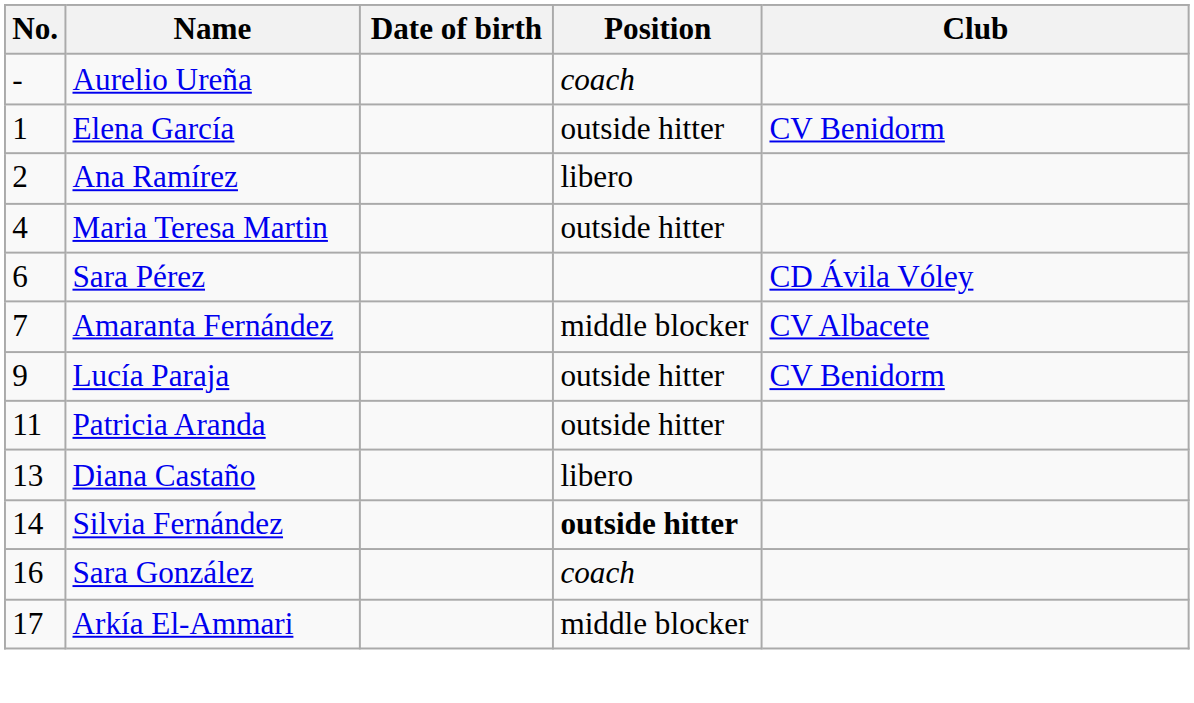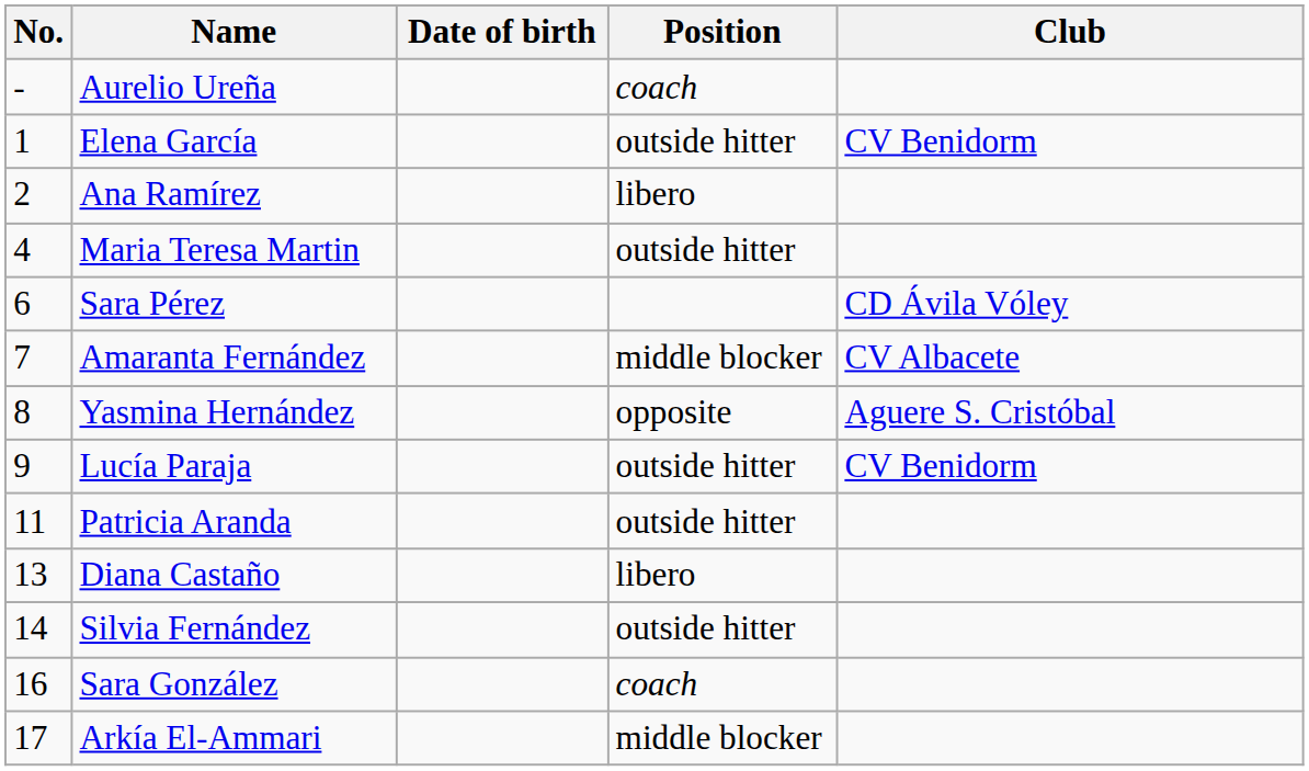 <table class=wikitable sortable style=font-size:100%; text-align:center;>
 <tr>
 <th>No.</th>
 <th style=width:12em>Name</th>
 <th style=width:8em>Date of birth</th>
 <th style=width:8em>Position</th>
 <th style=width:19em>Club</th>
 </tr>
 <tr>
 <td>-</td>
 <td><a href='#'>Aurelio Ureña</a></td>
 <td></td>
 <td><em>coach</em></td>
 <td></td>
 </tr>
 <tr>
 <td>1</td>
 <td><a href='#'>Elena García</a></td>
 <td></td>
 <td>outside hitter</td>
 <td> <a href='#'>CV Benidorm</a></td>
 </tr>
 <tr>
 <td>2</td>
 <td><a href='#'>Ana Ramírez</a></td>
 <td></td>
 <td>libero</td>
 <td></td>
 </tr>
 <tr>
 <td>4</td>
 <td><a href='#'>Maria Teresa Martin</a></td>
 <td></td>
 <td>outside hitter</td>
 <td></td>
 </tr>
 <tr>
 <td>6</td>
 <td><a href='#'>Sara Pérez</a></td>
 <td></td>
 <td></td>
 <td> <a href='#'>CD Ávila Vóley</a></td>
 </tr>
 <tr>
 <td>7</td>
 <td><a href='#'>Amaranta Fernández</a></td>
 <td></td>
 <td>middle blocker</td>
 <td> <a href='#'>CV Albacete</a></td>
 </tr>
 <tr>
+<td>8</td>
+<td><a href='#'>Yasmina Hernández</a></td>
+<td></td>
+<td>opposite</td>
+<td> <a href='#'>Aguere S. Cristóbal</a></td>
+</tr>
+<tr>
 <td>9</td>
 <td><a href='#'>Lucía Paraja</a></td>
 <td></td>
 <td>outside hitter</td>
 <td> <a href='#'>CV Benidorm</a></td>
 </tr>
 <tr>
 <td>11</td>
 <td><a href='#'>Patricia Aranda</a></td>
 <td></td>
 <td>outside hitter</td>
 <td></td>
 </tr>
 <tr>
 <td>13</td>
 <td><a href='#'>Diana Castaño</a></td>
 <td></td>
 <td>libero</td>
 <td></td>
 </tr>
 <tr>
 <td>14</td>
 <td><a href='#'>Silvia Fernández</a></td>
 <td></td>
-<td><strong>outside hitter</strong></td>
+<td>outside hitter</td>
 <td></td>
 </tr>
 <tr>
 <td>16</td>
 <td><a href='#'>Sara González</a></td>
 <td></td>
 <td><em>coach</em></td>
 <td></td>
 </tr>
 <tr>
 <td>17</td>
 <td><a href='#'>Arkía El-Ammari</a></td>
 <td></td>
 <td>middle blocker</td>
 <td></td>
 </tr>
 </table>
